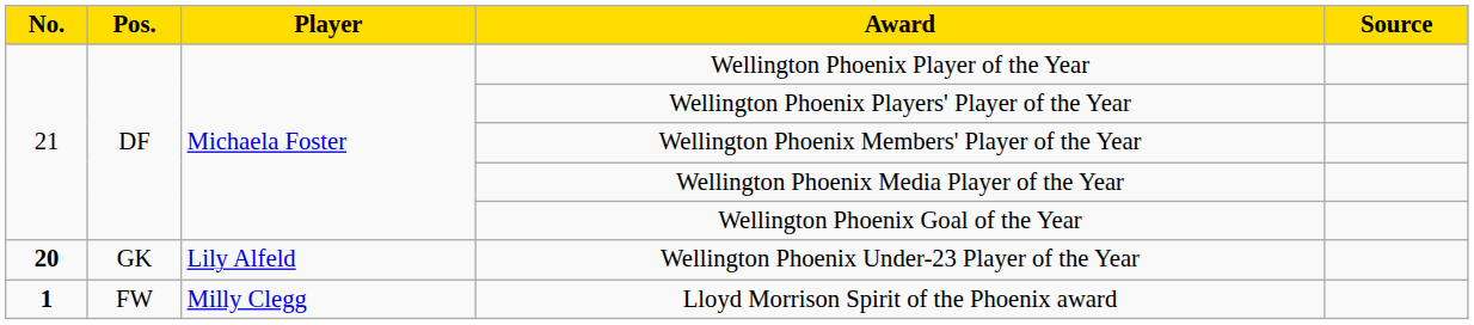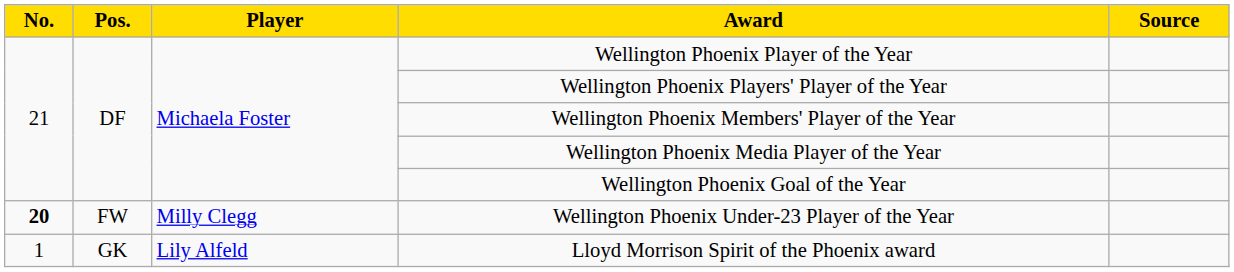 <table class="wikitable" style="text-align:center; width:60%;">
 <tr>
 <th scope="col" style="background:#ffdd00; color:black">No.</th>
 <th scope="col" style="background:#ffdd00; color:black">Pos.</th>
 <th scope="col" style="background:#ffdd00; color:black">Player</th>
 <th scope="col" style="background:#ffdd00; color:black">Award</th>
 <th scope="col" style="background:#ffdd00; color:black">Source</th>
 </tr>
 <tr>
 <td rowspan=5>21</td>
 <td rowspan=5>DF</td>
 <td align="left" rowspan=5> <a href='#'>Michaela Foster</a></td>
 <td>Wellington Phoenix Player of the Year</td>
 <td></td>
 </tr>
 <tr>
 <td>Wellington Phoenix Players' Player of the Year</td>
 <td></td>
 </tr>
 <tr>
 <td>Wellington Phoenix Members' Player of the Year</td>
 <td></td>
 </tr>
 <tr>
 <td>Wellington Phoenix Media Player of the Year</td>
 <td></td>
 </tr>
 <tr>
 <td>Wellington Phoenix Goal of the Year</td>
 <td></td>
 </tr>
 <tr>
 <td><strong>20</strong></td>
-<td>GK</td>
-<td align="left"> <a href='#'>Lily Alfeld</a></td>
+<td>FW</td>
+<td align="left"> <a href='#'>Milly Clegg</a></td>
 <td>Wellington Phoenix Under-23 Player of the Year</td>
 <td></td>
 </tr>
 <tr>
-<td><strong>1</strong></td>
-<td>FW</td>
-<td align="left"> <a href='#'>Milly Clegg</a></td>
+<td>1</td>
+<td>GK</td>
+<td align="left"> <a href='#'>Lily Alfeld</a></td>
 <td>Lloyd Morrison Spirit of the Phoenix award</td>
 <td></td>
 </tr>
 </table>
